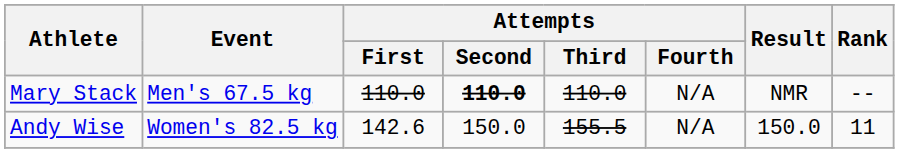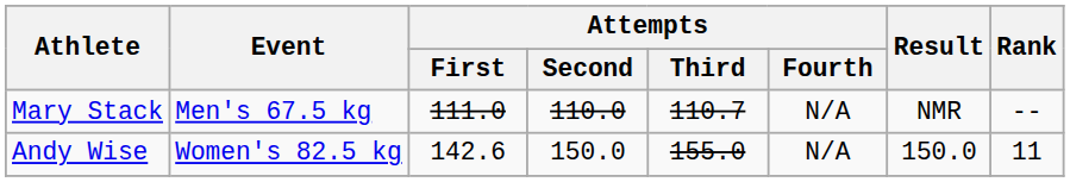 <table class="wikitable" style="font-size:90%">
 <tr>
 <th rowspan="2">Athlete</th>
 <th rowspan="2">Event</th>
 <th colspan="4">Attempts</th>
 <th rowspan="2">Result</th>
 <th rowspan="2">Rank</th>
 </tr>
 <tr>
 <th width="50">First</th>
 <th width="50">Second</th>
 <th width="50">Third</th>
 <th width="50">Fourth</th>
 </tr>
 <tr>
 <td><a href='#'>Mary Stack</a></td>
 <td><a href='#'>Men's 67.5 kg</a></td>
+<td align="center"><s>111.0</s></td>
 <td align="center"><s>110.0</s></td>
-<td align="center"><strong><s>110.0</s></strong></td>
-<td align="center"><s>110.0</s></td>
+<td align="center"><s>110.7</s></td>
 <td align="center">N/A</td>
 <td align="center">NMR</td>
 <td align="center">--</td>
 </tr>
 <tr>
 <td><a href='#'>Andy Wise</a></td>
 <td><a href='#'>Women's 82.5 kg</a></td>
 <td align="center">142.6</td>
 <td align="center">150.0</td>
-<td align="center"><s>155.5</s></td>
+<td align="center"><s>155.0</s></td>
 <td align="center">N/A</td>
 <td align="center">150.0</td>
 <td align="center">11</td>
 </tr>
 </table>
